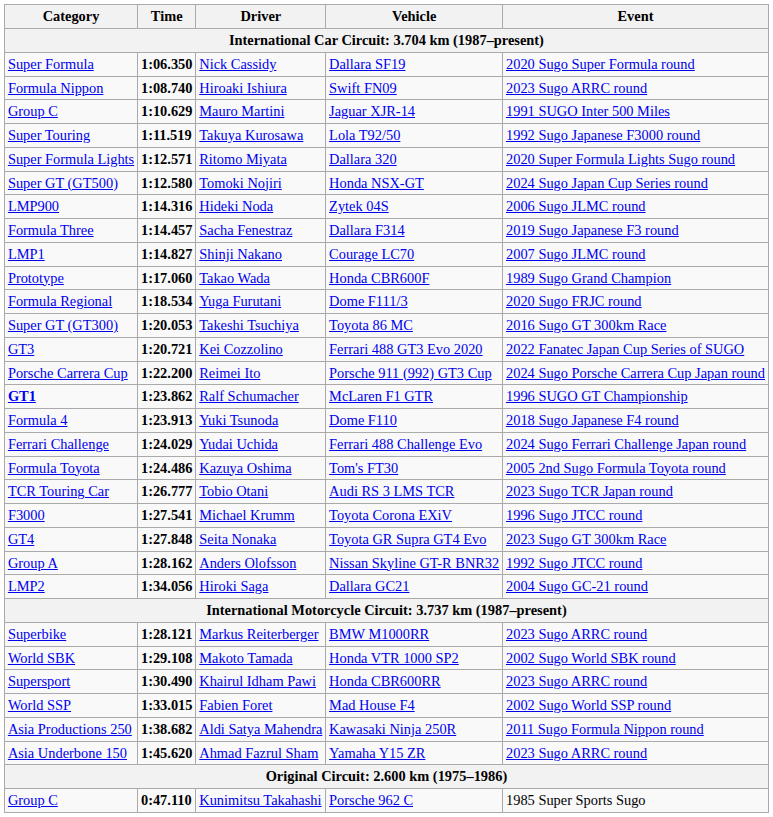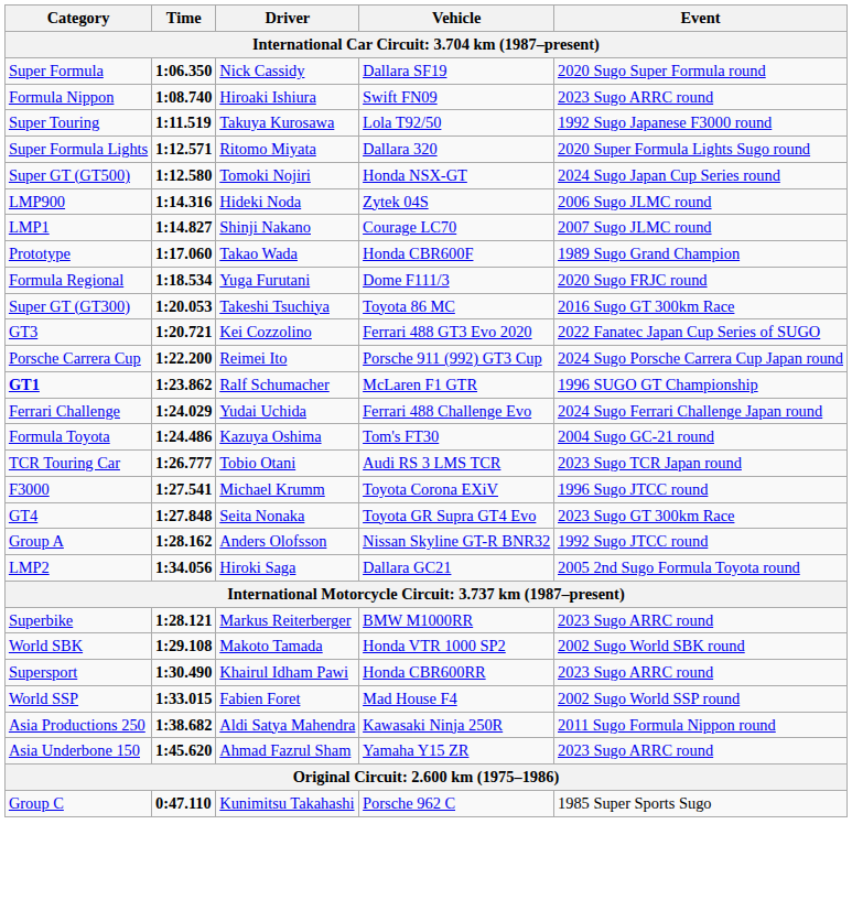 <table class=wikitable style="font-size:90%",>
 <tr>
 <th>Category</th>
 <th>Time</th>
 <th>Driver</th>
 <th>Vehicle</th>
 <th>Event</th>
 </tr>
 <tr>
 <th colspan=5>International Car Circuit: 3.704 km (1987–present)</th>
 </tr>
 <tr>
 <td><a href='#'>Super Formula</a></td>
 <td><strong>1:06.350</strong></td>
 <td><a href='#'>Nick Cassidy</a></td>
 <td><a href='#'>Dallara SF19</a></td>
 <td><a href='#'>2020 Sugo Super Formula round</a></td>
 </tr>
 <tr>
 <td><a href='#'>Formula Nippon</a></td>
 <td><strong>1:08.740</strong></td>
 <td><a href='#'>Hiroaki Ishiura</a></td>
 <td><a href='#'>Swift FN09</a></td>
 <td><a href='#'>2023 Sugo ARRC round</a></td>
-</tr>
-<tr>
-<td><a href='#'>Group C</a></td>
-<td><strong>1:10.629</strong></td>
-<td><a href='#'>Mauro Martini</a></td>
-<td><a href='#'>Jaguar XJR-14</a></td>
-<td><a href='#'>1991 SUGO Inter 500 Miles</a></td>
 </tr>
 <tr>
 <td><a href='#'>Super Touring</a></td>
 <td><strong>1:11.519</strong></td>
 <td><a href='#'>Takuya Kurosawa</a></td>
 <td><a href='#'>Lola T92/50</a></td>
 <td><a href='#'>1992 Sugo Japanese F3000 round</a></td>
 </tr>
 <tr>
 <td><a href='#'>Super Formula Lights</a></td>
 <td><strong>1:12.571</strong></td>
 <td><a href='#'>Ritomo Miyata</a></td>
 <td><a href='#'>Dallara 320</a></td>
 <td><a href='#'>2020 Super Formula Lights Sugo round</a></td>
 </tr>
 <tr>
 <td><a href='#'>Super GT (GT500)</a></td>
 <td><strong>1:12.580</strong></td>
 <td><a href='#'>Tomoki Nojiri</a></td>
 <td><a href='#'>Honda NSX-GT</a></td>
 <td><a href='#'>2024 Sugo Japan Cup Series round</a></td>
 </tr>
 <tr>
 <td><a href='#'>LMP900</a></td>
 <td><strong>1:14.316</strong></td>
 <td><a href='#'>Hideki Noda</a></td>
 <td><a href='#'>Zytek 04S</a></td>
 <td><a href='#'>2006 Sugo JLMC round</a></td>
-</tr>
-<tr>
-<td><a href='#'>Formula Three</a></td>
-<td><strong>1:14.457</strong></td>
-<td><a href='#'>Sacha Fenestraz</a></td>
-<td><a href='#'>Dallara F314</a></td>
-<td><a href='#'>2019 Sugo Japanese F3 round</a></td>
 </tr>
 <tr>
 <td><a href='#'>LMP1</a></td>
 <td><strong>1:14.827</strong></td>
 <td><a href='#'>Shinji Nakano</a></td>
 <td><a href='#'>Courage LC70</a></td>
 <td><a href='#'>2007 Sugo JLMC round</a></td>
 </tr>
 <tr>
 <td><a href='#'>Prototype</a></td>
 <td><strong>1:17.060</strong></td>
 <td><a href='#'>Takao Wada</a></td>
 <td><a href='#'>Honda CBR600F</a></td>
 <td><a href='#'>1989 Sugo Grand Champion</a></td>
 </tr>
 <tr>
 <td><a href='#'>Formula Regional</a></td>
 <td><strong>1:18.534</strong></td>
 <td><a href='#'>Yuga Furutani</a></td>
 <td><a href='#'>Dome F111/3</a></td>
 <td><a href='#'>2020 Sugo FRJC round</a></td>
 </tr>
 <tr>
 <td><a href='#'>Super GT (GT300)</a></td>
 <td><strong>1:20.053</strong></td>
 <td><a href='#'>Takeshi Tsuchiya</a></td>
 <td><a href='#'>Toyota 86 MC</a></td>
 <td><a href='#'>2016 Sugo GT 300km Race</a></td>
 </tr>
 <tr>
 <td><a href='#'>GT3</a></td>
 <td><strong>1:20.721</strong></td>
 <td><a href='#'>Kei Cozzolino</a></td>
 <td><a href='#'>Ferrari 488 GT3 Evo 2020</a></td>
 <td><a href='#'>2022 Fanatec Japan Cup Series of SUGO</a></td>
 </tr>
 <tr>
 <td><a href='#'>Porsche Carrera Cup</a></td>
 <td><strong>1:22.200</strong></td>
 <td><a href='#'>Reimei Ito</a></td>
 <td><a href='#'>Porsche 911 (992) GT3 Cup</a></td>
 <td><a href='#'>2024 Sugo Porsche Carrera Cup Japan round</a></td>
 </tr>
 <tr>
 <td><strong><a href='#'>GT1</a></strong></td>
 <td><strong>1:23.862</strong></td>
 <td><a href='#'>Ralf Schumacher</a></td>
 <td><a href='#'>McLaren F1 GTR</a></td>
 <td><a href='#'>1996 SUGO GT Championship</a></td>
 </tr>
 <tr>
-<td><a href='#'>Formula 4</a></td>
-<td><strong>1:23.913</strong></td>
-<td><a href='#'>Yuki Tsunoda</a></td>
-<td><a href='#'>Dome F110</a></td>
-<td><a href='#'>2018 Sugo Japanese F4 round</a></td>
-</tr>
-<tr>
 <td><a href='#'>Ferrari Challenge</a></td>
 <td><strong>1:24.029</strong></td>
 <td><a href='#'>Yudai Uchida</a></td>
 <td><a href='#'>Ferrari 488 Challenge Evo</a></td>
 <td><a href='#'>2024 Sugo Ferrari Challenge Japan round</a></td>
 </tr>
 <tr>
 <td><a href='#'>Formula Toyota</a></td>
 <td><strong>1:24.486</strong></td>
 <td><a href='#'>Kazuya Oshima</a></td>
 <td><a href='#'>Tom's FT30</a></td>
-<td><a href='#'>2005 2nd Sugo Formula Toyota round</a></td>
+<td><a href='#'>2004 Sugo GC-21 round</a></td>
 </tr>
 <tr>
 <td><a href='#'>TCR Touring Car</a></td>
 <td><strong>1:26.777</strong></td>
 <td><a href='#'>Tobio Otani</a></td>
 <td><a href='#'>Audi RS 3 LMS TCR</a></td>
 <td><a href='#'>2023 Sugo TCR Japan round</a></td>
 </tr>
 <tr>
 <td><a href='#'>F3000</a></td>
 <td><strong>1:27.541</strong></td>
 <td><a href='#'>Michael Krumm</a></td>
 <td><a href='#'>Toyota Corona EXiV</a></td>
 <td><a href='#'>1996 Sugo JTCC round</a></td>
 </tr>
 <tr>
 <td><a href='#'>GT4</a></td>
 <td><strong>1:27.848</strong></td>
 <td><a href='#'>Seita Nonaka</a></td>
 <td><a href='#'>Toyota GR Supra GT4 Evo</a></td>
 <td><a href='#'>2023 Sugo GT 300km Race</a></td>
 </tr>
 <tr>
 <td><a href='#'>Group A</a></td>
 <td><strong>1:28.162</strong></td>
 <td><a href='#'>Anders Olofsson</a></td>
 <td><a href='#'>Nissan Skyline GT-R BNR32</a></td>
 <td><a href='#'>1992 Sugo JTCC round</a></td>
 </tr>
 <tr>
 <td><a href='#'>LMP2</a></td>
 <td><strong>1:34.056</strong></td>
 <td><a href='#'>Hiroki Saga</a></td>
 <td><a href='#'>Dallara GC21</a></td>
-<td><a href='#'>2004 Sugo GC-21 round</a></td>
+<td><a href='#'>2005 2nd Sugo Formula Toyota round</a></td>
 </tr>
 <tr>
 <th colspan=5>International Motorcycle Circuit: 3.737 km (1987–present)</th>
 </tr>
 <tr>
 <td><a href='#'>Superbike</a></td>
 <td><strong>1:28.121</strong></td>
 <td><a href='#'>Markus Reiterberger</a></td>
 <td><a href='#'>BMW M1000RR</a></td>
 <td><a href='#'>2023 Sugo ARRC round</a></td>
 </tr>
 <tr>
 <td><a href='#'>World SBK</a></td>
 <td><strong>1:29.108</strong></td>
 <td><a href='#'>Makoto Tamada</a></td>
 <td><a href='#'>Honda VTR 1000 SP2</a></td>
 <td><a href='#'>2002 Sugo World SBK round</a></td>
 </tr>
 <tr>
 <td><a href='#'>Supersport</a></td>
 <td><strong>1:30.490</strong></td>
 <td><a href='#'>Khairul Idham Pawi</a></td>
 <td><a href='#'>Honda CBR600RR</a></td>
 <td><a href='#'>2023 Sugo ARRC round</a></td>
 </tr>
 <tr>
 <td><a href='#'>World SSP</a></td>
 <td><strong>1:33.015</strong></td>
 <td><a href='#'>Fabien Foret</a></td>
 <td><a href='#'>Mad House F4</a></td>
 <td><a href='#'>2002 Sugo World SSP round</a></td>
 </tr>
 <tr>
 <td><a href='#'>Asia Productions 250</a></td>
 <td><strong>1:38.682</strong></td>
 <td><a href='#'>Aldi Satya Mahendra</a></td>
 <td><a href='#'>Kawasaki Ninja 250R</a></td>
 <td><a href='#'>2011 Sugo Formula Nippon round</a></td>
 </tr>
 <tr>
 <td><a href='#'>Asia Underbone 150</a></td>
 <td><strong>1:45.620</strong></td>
 <td><a href='#'>Ahmad Fazrul Sham</a></td>
 <td><a href='#'>Yamaha Y15 ZR</a></td>
 <td><a href='#'>2023 Sugo ARRC round</a></td>
 </tr>
 <tr>
 <th colspan=5>Original Circuit: 2.600 km (1975–1986)</th>
 </tr>
 <tr>
 <td><a href='#'>Group C</a></td>
 <td><strong>0:47.110</strong></td>
 <td><a href='#'>Kunimitsu Takahashi</a></td>
 <td><a href='#'>Porsche 962 C</a></td>
 <td>1985 Super Sports Sugo</td>
 </tr>
 <tr>
 </tr>
 </table>
